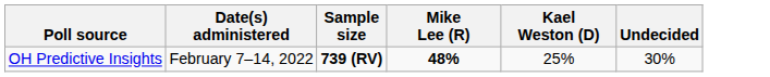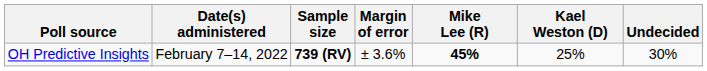 <table class="wikitable" style="font-size:90%;text-align:center;">
 <tr valign=bottom>
 <th>Poll source</th>
 <th>Date(s)<br>administered</th>
 <th>Sample<br>size</th>
+<th>Margin<br>of error</th>
 <th style="width:100px;">Mike<br>Lee (R)</th>
 <th style="width:100px;">Kael<br>Weston (D)</th>
 <th>Undecided</th>
 </tr>
 <tr>
 <td style="text-align:left;"><a href='#'>OH Predictive Insights</a></td>
 <td>February 7–14, 2022</td>
 <td><strong>739 (RV)</strong></td>
-<td><strong>48%</strong></td>
+<td>± 3.6%</td>
+<td><strong>45%</strong></td>
 <td>25%</td>
 <td>30%</td>
 </tr>
 </table>
